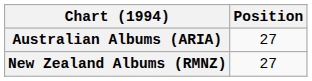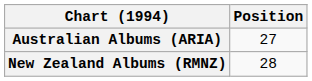 <table class="wikitable plainrowheaders" style="text-align:center;">
 <tr>
 <th>Chart (1994)</th>
 <th>Position</th>
 </tr>
 <tr>
 <th scope="row">Australian Albums (ARIA)</th>
 <td>27</td>
 </tr>
 <tr>
 <th scope="row">New Zealand Albums (RMNZ)</th>
-<td>27</td>
+<td>28</td>
 </tr>
 </table>
